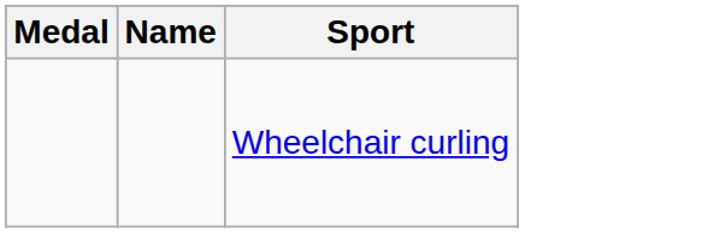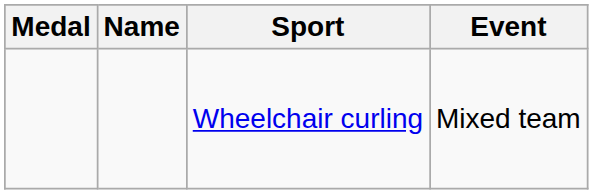 <table class="wikitable sortable">
 <tr>
 <th>Medal</th>
 <th>Name</th>
 <th>Sport</th>
+<th>Event</th>
 </tr>
 <tr>
 <td></td>
 <td> <br>  <br>  <br>  <br> </td>
 <td><a href='#'>Wheelchair curling</a></td>
+<td>Mixed team</td>
 </tr>
 </table>
